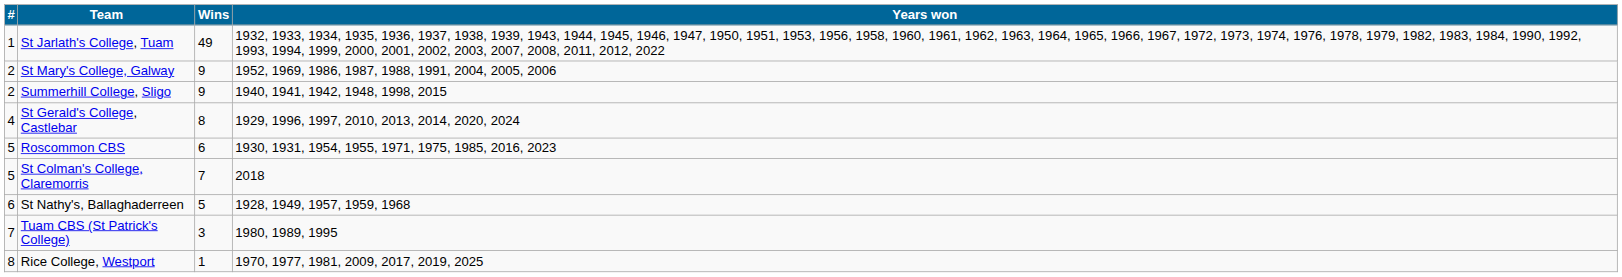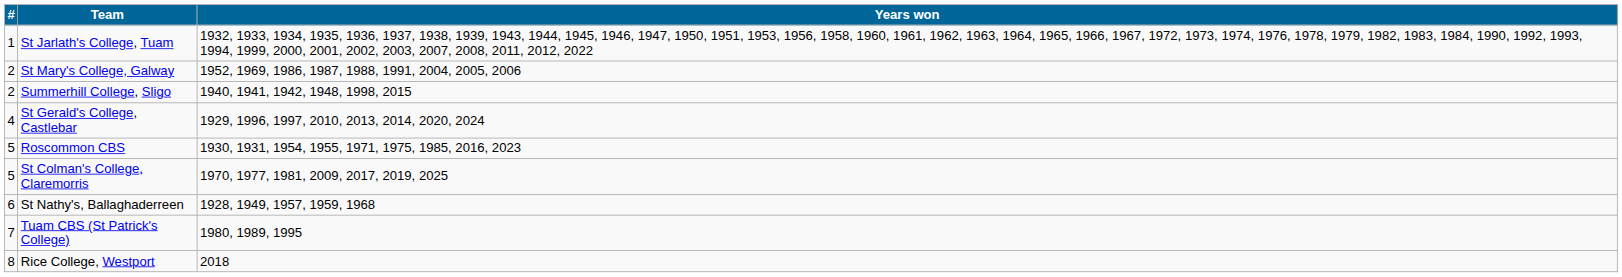 <table class="wikitable">
 <tr>
 <th style="background:#069; color:white;">#</th>
 <th style="background:#069; color:white;">Team</th>
-<th style="background:#069; color:white;">Wins</th>
 <th style="background:#069; color:white;">Years won</th>
 </tr>
 <tr>
 <td>1</td>
 <td><a href='#'>St Jarlath's College</a>, <a href='#'>Tuam</a></td>
-<td>49</td>
 <td>1932, 1933, 1934, 1935, 1936, 1937, 1938, 1939, 1943, 1944, 1945, 1946, 1947, 1950, 1951, 1953, 1956, 1958, 1960, 1961, 1962, 1963, 1964, 1965, 1966, 1967, 1972, 1973, 1974, 1976, 1978, 1979, 1982, 1983, 1984, 1990, 1992, 1993, 1994, 1999, 2000, 2001, 2002, 2003, 2007, 2008, 2011, 2012, 2022</td>
 </tr>
 <tr>
 <td>2</td>
 <td><a href='#'>St Mary's College, Galway</a></td>
-<td>9</td>
 <td>1952, 1969, 1986, 1987, 1988, 1991, 2004, 2005, 2006</td>
 </tr>
 <tr>
 <td>2</td>
 <td><a href='#'>Summerhill College</a>, <a href='#'>Sligo</a></td>
-<td>9</td>
 <td>1940, 1941, 1942, 1948, 1998, 2015</td>
 </tr>
 <tr>
 <td>4</td>
 <td><a href='#'>St Gerald's College</a>, <a href='#'>Castlebar</a></td>
-<td>8</td>
 <td>1929, 1996, 1997, 2010, 2013, 2014, 2020, 2024</td>
 </tr>
 <tr>
 <td>5</td>
 <td><a href='#'>Roscommon CBS</a></td>
-<td>6</td>
 <td>1930, 1931, 1954, 1955, 1971, 1975, 1985, 2016, 2023</td>
 </tr>
 <tr>
 <td>5</td>
 <td><a href='#'>St Colman's College, Claremorris</a></td>
-<td>7</td>
-<td>2018</td>
+<td>1970, 1977, 1981, 2009, 2017, 2019, 2025</td>
 </tr>
 <tr>
 <td>6</td>
 <td>St Nathy's, Ballaghaderreen</td>
-<td>5</td>
 <td>1928, 1949, 1957, 1959, 1968</td>
 </tr>
 <tr>
 <td>7</td>
 <td><a href='#'>Tuam CBS (St Patrick's College)</a></td>
-<td>3</td>
 <td>1980, 1989, 1995</td>
 </tr>
 <tr>
 <td>8</td>
 <td>Rice College, <a href='#'>Westport</a></td>
-<td>1</td>
-<td>1970, 1977, 1981, 2009, 2017, 2019, 2025</td>
+<td>2018</td>
 </tr>
 </table>
